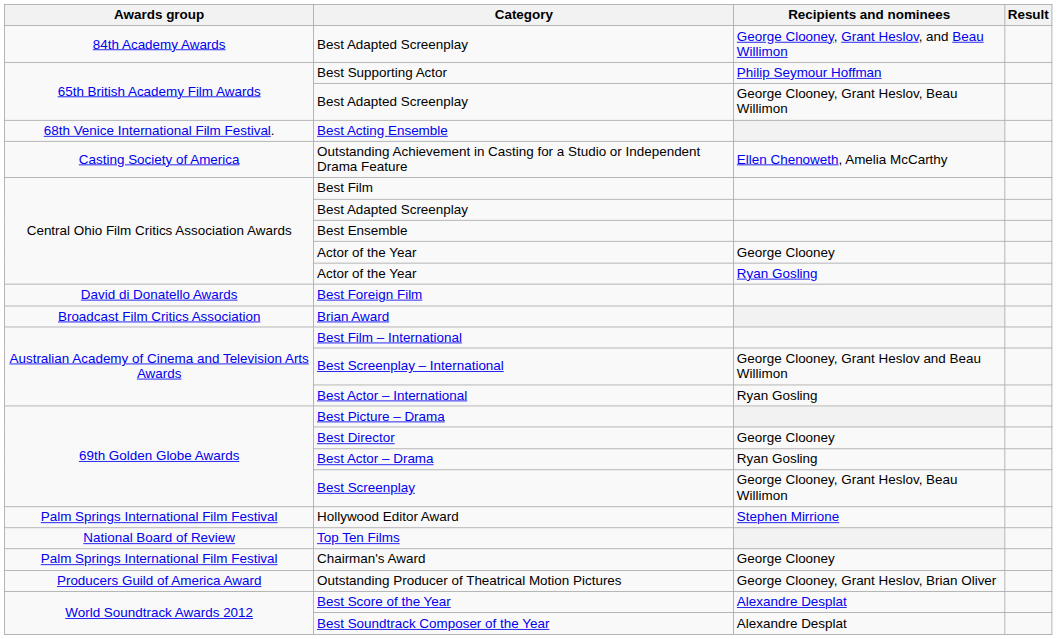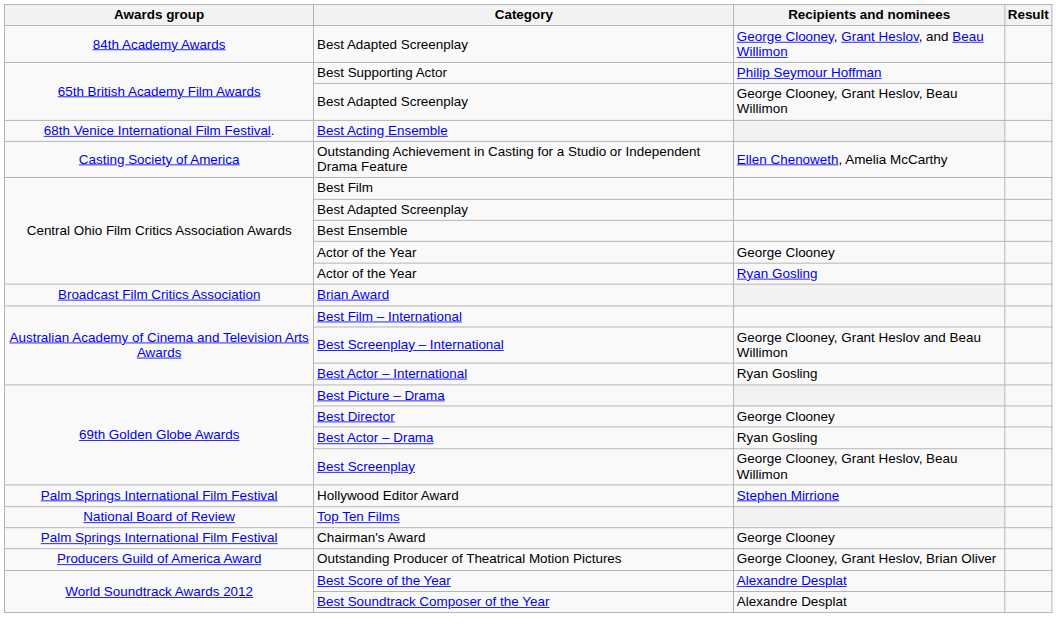 <table class="wikitable">
 <tr>
 <th>Awards group</th>
 <th>Category</th>
 <th>Recipients and nominees</th>
 <th>Result</th>
 </tr>
 <tr>
 <td style="text-align:center;"><a href='#'>84th Academy Awards</a></td>
 <td>Best Adapted Screenplay</td>
 <td><a href='#'>George Clooney</a>, <a href='#'>Grant Heslov</a>, and <a href='#'>Beau Willimon</a></td>
 <td></td>
 </tr>
 <tr>
 <td rowspan="2" style="text-align:center;"><a href='#'>65th British Academy Film Awards</a></td>
 <td>Best Supporting Actor</td>
 <td><a href='#'>Philip Seymour Hoffman</a></td>
 <td></td>
 </tr>
 <tr>
 <td>Best Adapted Screenplay</td>
 <td>George Clooney, Grant Heslov, Beau Willimon</td>
 <td></td>
 </tr>
 <tr>
 <td style="text-align:center;"><a href='#'>68th Venice International Film Festival</a>.</td>
 <td><a href='#'>Best Acting Ensemble</a></td>
 <th></th>
 <td></td>
 </tr>
 <tr>
 <td style="text-align:center;"><a href='#'>Casting Society of America</a></td>
 <td>Outstanding Achievement in Casting for a Studio or Independent Drama Feature</td>
 <td><a href='#'>Ellen Chenoweth</a>, Amelia McCarthy</td>
 <td></td>
 </tr>
 <tr>
 <td rowspan="5" style="text-align:center;">Central Ohio Film Critics Association Awards</td>
 <td>Best Film</td>
 <td></td>
 <td></td>
 </tr>
 <tr>
 <td>Best Adapted Screenplay</td>
 <td></td>
 <td></td>
 </tr>
 <tr>
 <td>Best Ensemble</td>
 <td></td>
 <td></td>
 </tr>
 <tr>
 <td>Actor of the Year</td>
 <td>George Clooney </td>
 <td></td>
 </tr>
 <tr>
 <td>Actor of the Year</td>
 <td><a href='#'>Ryan Gosling</a> </td>
-<td></td>
-</tr>
-<tr>
-<td style="text-align:center;"><a href='#'>David di Donatello Awards</a></td>
-<td><a href='#'>Best Foreign Film</a></td>
-<td></td>
 <td></td>
 </tr>
 <tr>
 <td style="text-align:center;"><a href='#'>Broadcast Film Critics Association</a></td>
 <td><a href='#'>Brian Award</a></td>
 <th></th>
 <td></td>
 </tr>
 <tr>
 <td rowspan="3" style="text-align:center;"><a href='#'>Australian Academy of Cinema and Television Arts Awards</a></td>
 <td><a href='#'>Best Film – International</a></td>
 <td></td>
 <td></td>
 </tr>
 <tr>
 <td><a href='#'>Best Screenplay – International</a></td>
 <td>George Clooney, Grant Heslov and Beau Willimon</td>
 <td></td>
 </tr>
 <tr>
 <td><a href='#'>Best Actor – International</a></td>
 <td>Ryan Gosling</td>
 <td></td>
 </tr>
 <tr>
 <td rowspan="4" style="text-align:center;"><a href='#'>69th Golden Globe Awards</a></td>
 <td><a href='#'>Best Picture – Drama</a></td>
 <th></th>
 <td></td>
 </tr>
 <tr>
 <td><a href='#'>Best Director</a></td>
 <td>George Clooney</td>
 <td></td>
 </tr>
 <tr>
 <td><a href='#'>Best Actor – Drama</a></td>
 <td>Ryan Gosling</td>
 <td></td>
 </tr>
 <tr>
 <td><a href='#'>Best Screenplay</a></td>
 <td>George Clooney, Grant Heslov, Beau Willimon</td>
 <td></td>
 </tr>
 <tr>
 <td style="text-align:center;"><a href='#'>Palm Springs International Film Festival</a></td>
 <td>Hollywood Editor Award</td>
 <td><a href='#'>Stephen Mirrione</a></td>
 <td></td>
 </tr>
 <tr>
 <td style="text-align:center;"><a href='#'>National Board of Review</a></td>
 <td><a href='#'>Top Ten Films</a></td>
 <th></th>
 <td></td>
 </tr>
 <tr>
 <td style="text-align:center;"><a href='#'>Palm Springs International Film Festival</a></td>
 <td>Chairman's Award</td>
 <td>George Clooney </td>
 <td></td>
 </tr>
 <tr>
 <td style="text-align:center;"><a href='#'>Producers Guild of America Award</a></td>
 <td>Outstanding Producer of Theatrical Motion Pictures</td>
 <td>George Clooney, Grant Heslov, Brian Oliver</td>
 <td></td>
 </tr>
 <tr>
 <td rowspan="2" style="text-align:center;"><a href='#'>World Soundtrack Awards 2012</a></td>
 <td><a href='#'>Best Score of the Year</a></td>
 <td><a href='#'>Alexandre Desplat</a></td>
 <td></td>
 </tr>
 <tr>
 <td><a href='#'>Best Soundtrack Composer of the Year</a></td>
 <td>Alexandre Desplat</td>
 <td></td>
 </tr>
 </table>
